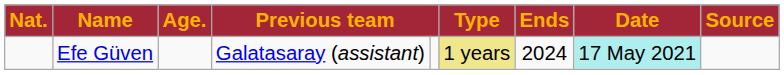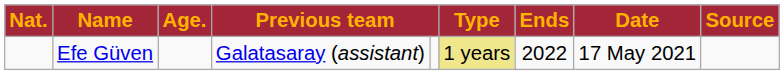 <table class="wikitable sortable">
 <tr>
 <th style="color:#FFB300; background:#A32638;">Nat.</th>
 <th style="color:#FFB300; background:#A32638;">Name</th>
 <th style="color:#FFB300; background:#A32638;">Age.</th>
 <th colspan=2 style="color:#FFB300; background:#A32638;">Previous team</th>
 <th style="color:#FFB300; background:#A32638;">Type</th>
 <th style="color:#FFB300; background:#A32638;">Ends</th>
 <th style="color:#FFB300; background:#A32638;">Date</th>
 <th style="color:#FFB300; background:#A32638;">Source</th>
 </tr>
 <tr>
 <td style="text-align: center;"></td>
 <td><a href='#'>Efe Güven</a></td>
 <td style="text-align: center;"></td>
 <td><a href='#'>Galatasaray</a> (<em>assistant</em>)</td>
 <td style="text-align: center;"></td>
 <td style="background: khaki; text-align: center;">1 years</td>
-<td style="text-align: center;">2024</td>
-<td style="background: paleturquoise; text-align: center;">17 May 2021</td>
+<td style="text-align: center;">2022</td>
+<td style="text-align: center;">17 May 2021</td>
 <td style="text-align: center;"></td>
 </tr>
 </table>
